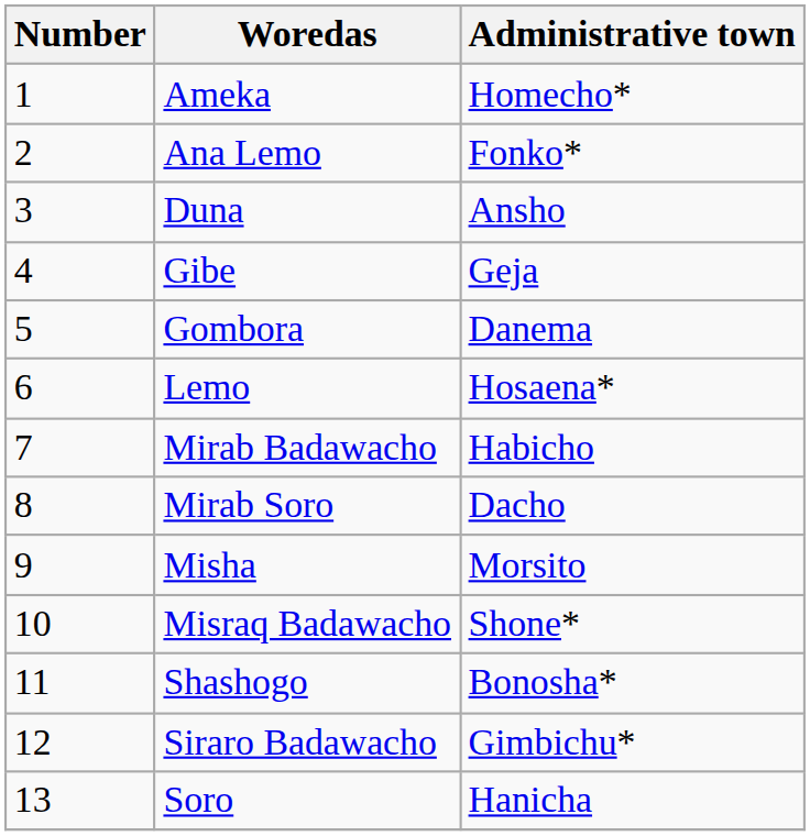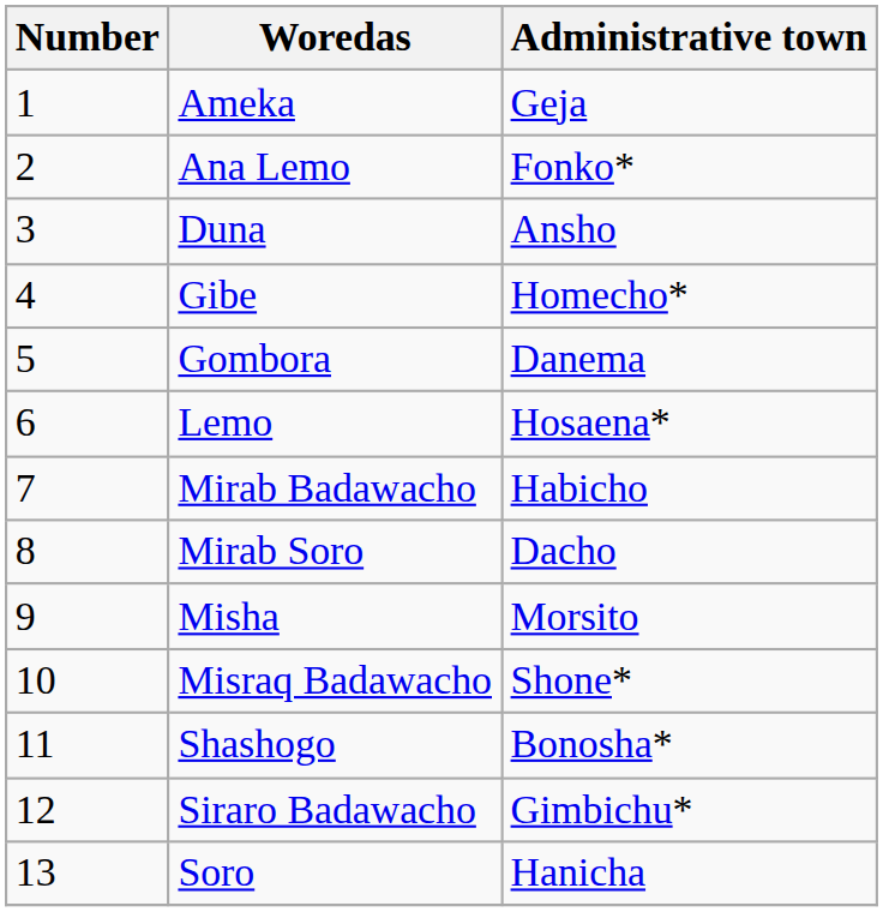 <table class="wikitable sortable">
 <tr>
 <th>Number</th>
 <th>Woredas</th>
 <th>Administrative town</th>
 </tr>
 <tr>
 <td>1</td>
 <td><a href='#'>Ameka</a></td>
-<td><a href='#'>Homecho</a>*</td>
+<td><a href='#'>Geja</a></td>
 </tr>
 <tr>
 <td>2</td>
 <td><a href='#'>Ana Lemo</a></td>
 <td><a href='#'>Fonko</a>*</td>
 </tr>
 <tr>
 <td>3</td>
 <td><a href='#'>Duna</a></td>
 <td><a href='#'>Ansho</a></td>
 </tr>
 <tr>
 <td>4</td>
 <td><a href='#'>Gibe</a></td>
-<td><a href='#'>Geja</a></td>
+<td><a href='#'>Homecho</a>*</td>
 </tr>
 <tr>
 <td>5</td>
 <td><a href='#'>Gombora</a></td>
 <td><a href='#'>Danema</a></td>
 </tr>
 <tr>
 <td>6</td>
 <td><a href='#'>Lemo</a></td>
 <td><a href='#'>Hosaena</a>*</td>
 </tr>
 <tr>
 <td>7</td>
 <td><a href='#'>Mirab Badawacho</a></td>
 <td><a href='#'>Habicho</a></td>
 </tr>
 <tr>
 <td>8</td>
 <td><a href='#'>Mirab Soro</a></td>
 <td><a href='#'>Dacho</a></td>
 </tr>
 <tr>
 <td>9</td>
 <td><a href='#'>Misha</a></td>
 <td><a href='#'>Morsito</a></td>
 </tr>
 <tr>
 <td>10</td>
 <td><a href='#'>Misraq Badawacho</a></td>
 <td><a href='#'>Shone</a>*</td>
 </tr>
 <tr>
 <td>11</td>
 <td><a href='#'>Shashogo</a></td>
 <td><a href='#'>Bonosha</a>*</td>
 </tr>
 <tr>
 <td>12</td>
 <td><a href='#'>Siraro Badawacho</a></td>
 <td><a href='#'>Gimbichu</a>*</td>
 </tr>
 <tr>
 <td>13</td>
 <td><a href='#'>Soro</a></td>
 <td><a href='#'>Hanicha</a></td>
 </tr>
 <tr>
 </tr>
 </table>
